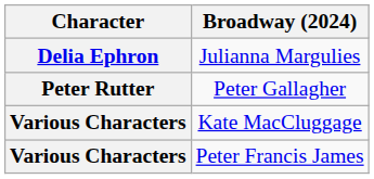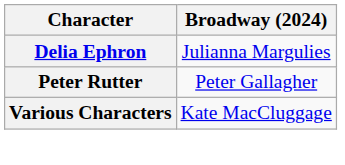 <table class="wikitable" style="width:1000;text-align:center">
 <tr>
 <th>Character</th>
 <th>Broadway (2024)</th>
 </tr>
 <tr>
 <th><a href='#'>Delia Ephron</a></th>
 <td><a href='#'>Julianna Margulies</a></td>
 </tr>
 <tr>
 <th>Peter Rutter</th>
 <td><a href='#'>Peter Gallagher</a></td>
 </tr>
 <tr>
 <th>Various Characters</th>
 <td><a href='#'>Kate MacCluggage</a></td>
 </tr>
-<tr>
-<th>Various Characters</th>
-<td><a href='#'>Peter Francis James</a></td>
-</tr>
 </table>
